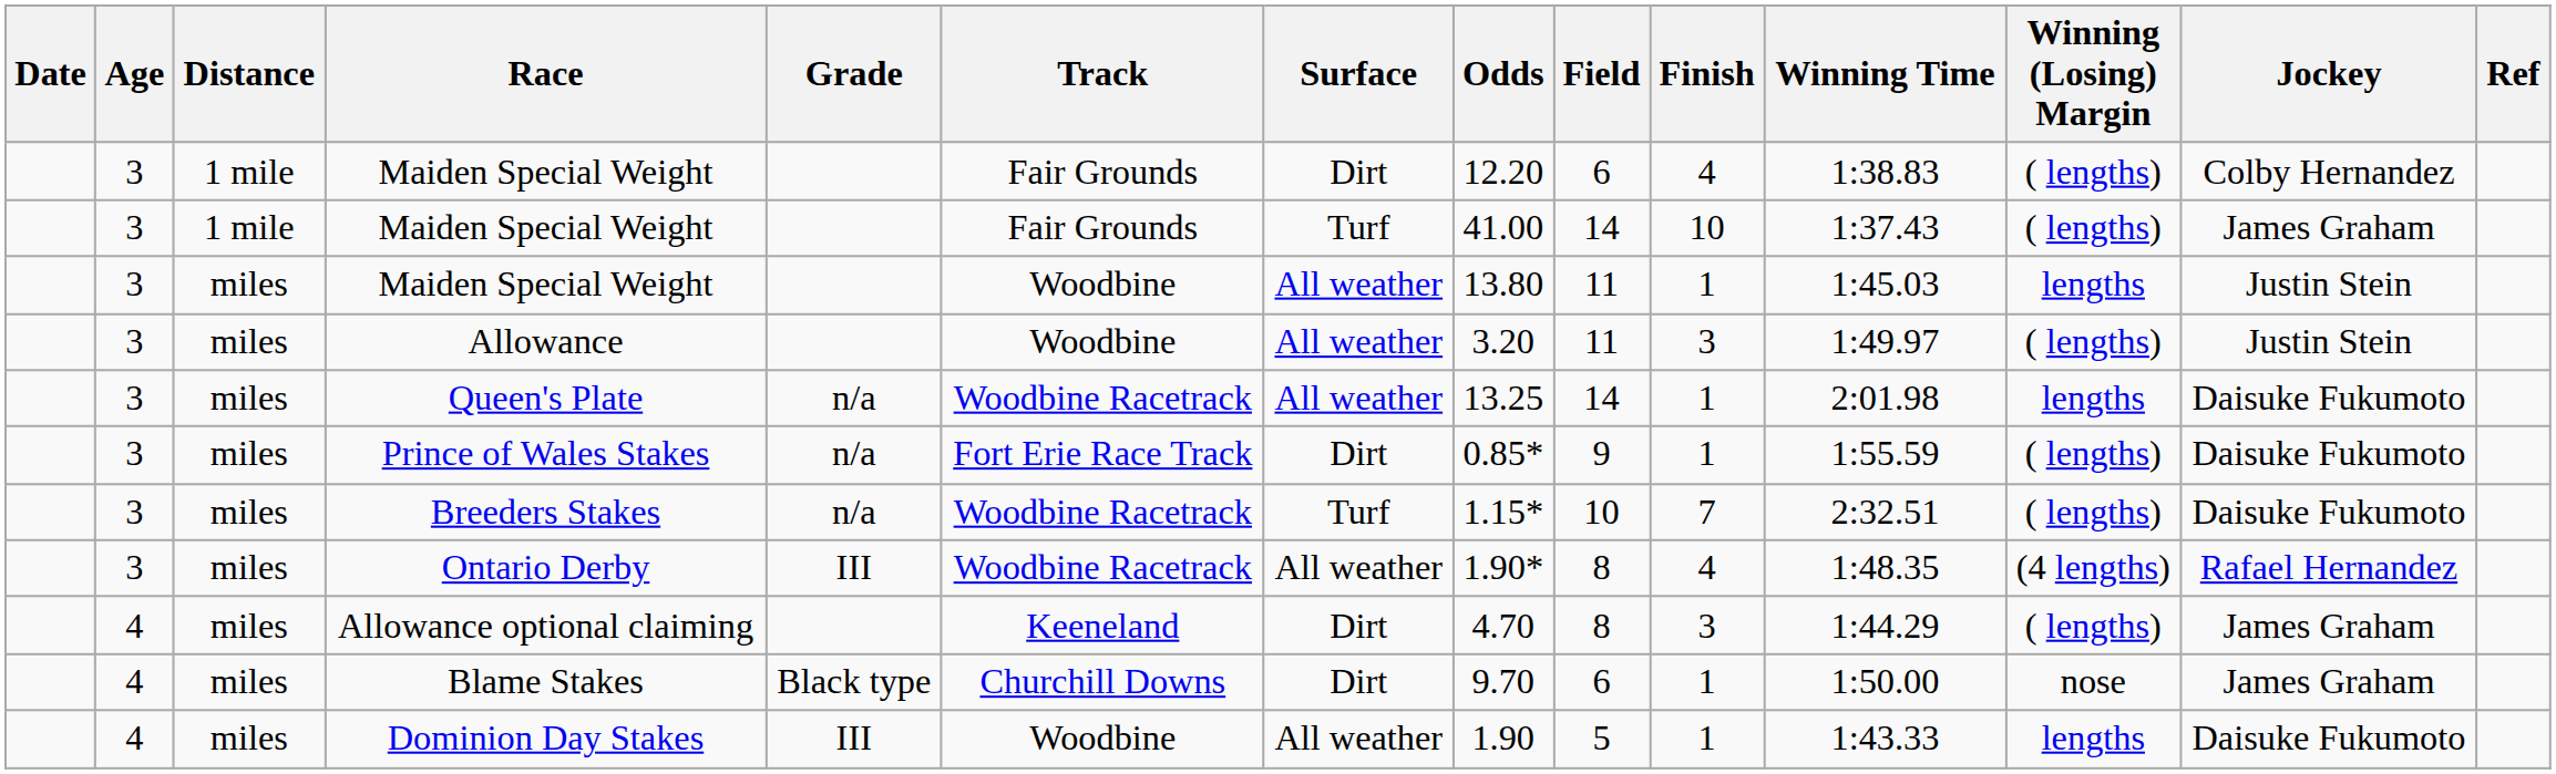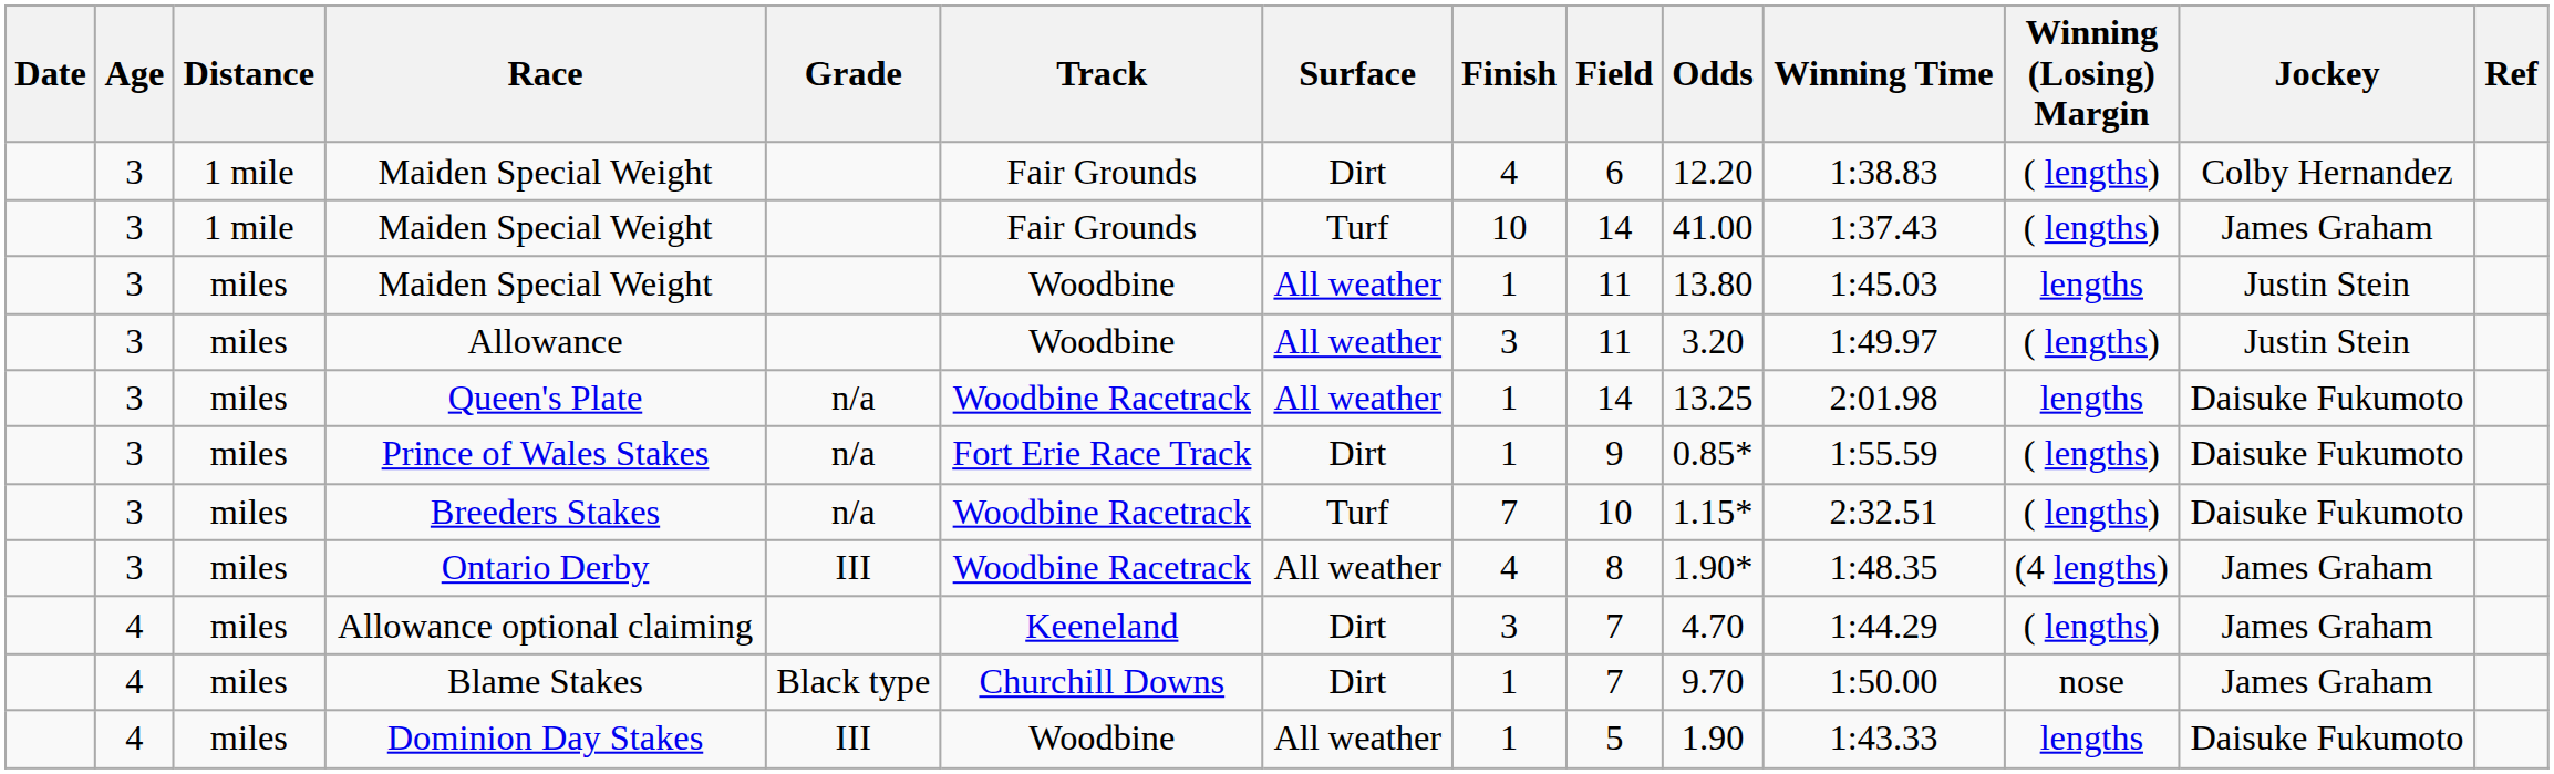 <table class = "wikitable sortable" style="text-align:center; width:90%">
 <tr>
 <th scope="col">Date</th>
 <th scope="col">Age</th>
 <th scope="col">Distance</th>
 <th scope="col">Race</th>
 <th scope="col">Grade</th>
 <th scope="col">Track</th>
 <th scope="col">Surface</th>
+<th scope="col">Finish</th>
+<th scope="col">Field</th>
 <th scope="col">Odds</th>
-<th scope="col">Field</th>
-<th scope="col">Finish</th>
 <th scope="col">Winning Time</th>
 <th scope="col">Winning<br>(Losing)<br>Margin</th>
 <th scope="col">Jockey</th>
 <th scope="col" class="unsortable">Ref</th>
 </tr>
 <tr>
 <td></td>
 <td>3</td>
 <td> 1 mile</td>
 <td>Maiden Special Weight</td>
 <td></td>
 <td>Fair Grounds</td>
 <td>Dirt</td>
+<td>4</td>
+<td>6</td>
 <td>12.20</td>
-<td>6</td>
-<td>4</td>
 <td>1:38.83</td>
 <td>( <a href='#'>lengths</a>)</td>
 <td>Colby Hernandez</td>
 <td></td>
 </tr>
 <tr>
 <td></td>
 <td>3</td>
 <td> 1 mile</td>
 <td>Maiden Special Weight</td>
 <td></td>
 <td>Fair Grounds</td>
 <td>Turf</td>
+<td>10</td>
+<td>14</td>
 <td>41.00</td>
-<td>14</td>
-<td>10</td>
 <td>1:37.43</td>
 <td>( <a href='#'>lengths</a>)</td>
 <td>James Graham</td>
 <td></td>
 </tr>
 <tr>
 <td></td>
 <td>3</td>
 <td>  miles</td>
 <td>Maiden Special Weight</td>
 <td></td>
 <td>Woodbine</td>
 <td><a href='#'>All weather</a></td>
+<td>1</td>
+<td>11</td>
 <td>13.80</td>
-<td>11</td>
-<td>1</td>
 <td>1:45.03</td>
 <td> <a href='#'>lengths</a></td>
 <td>Justin Stein</td>
 <td></td>
 </tr>
 <tr>
 <td></td>
 <td>3</td>
 <td>  miles</td>
 <td>Allowance</td>
 <td></td>
 <td>Woodbine</td>
 <td><a href='#'>All weather</a></td>
+<td>3</td>
+<td>11</td>
 <td>3.20</td>
-<td>11</td>
-<td>3</td>
 <td>1:49.97</td>
 <td>( <a href='#'>lengths</a>)</td>
 <td>Justin Stein</td>
 <td></td>
 </tr>
 <tr>
 <td></td>
 <td>3</td>
 <td>  miles</td>
 <td><a href='#'>Queen's Plate</a></td>
 <td>n/a</td>
 <td><a href='#'>Woodbine Racetrack</a></td>
 <td><a href='#'>All weather</a></td>
+<td>1</td>
+<td>14</td>
 <td>13.25</td>
-<td>14</td>
-<td>1</td>
 <td>2:01.98</td>
 <td> <a href='#'>lengths</a></td>
 <td>Daisuke Fukumoto</td>
 <td></td>
 </tr>
 <tr>
 <td></td>
 <td>3</td>
 <td>  miles</td>
 <td><a href='#'>Prince of Wales Stakes</a></td>
 <td>n/a</td>
 <td><a href='#'>Fort Erie Race Track</a></td>
 <td>Dirt</td>
+<td>1</td>
+<td>9</td>
 <td>0.85*</td>
-<td>9</td>
-<td>1</td>
 <td>1:55.59</td>
 <td>( <a href='#'>lengths</a>)</td>
 <td>Daisuke Fukumoto</td>
 <td></td>
 </tr>
 <tr>
 <td></td>
 <td>3</td>
 <td>  miles</td>
 <td><a href='#'>Breeders Stakes</a></td>
 <td>n/a</td>
 <td><a href='#'>Woodbine Racetrack</a></td>
 <td>Turf</td>
+<td>7</td>
+<td>10</td>
 <td>1.15*</td>
-<td>10</td>
-<td>7</td>
 <td>2:32.51</td>
 <td>( <a href='#'>lengths</a>)</td>
 <td>Daisuke Fukumoto</td>
 <td></td>
 </tr>
 <tr>
 <td></td>
 <td>3</td>
 <td>  miles</td>
 <td><a href='#'>Ontario Derby</a></td>
 <td>III</td>
 <td><a href='#'>Woodbine Racetrack</a></td>
 <td>All weather</td>
+<td>4</td>
+<td>8</td>
 <td>1.90*</td>
-<td>8</td>
-<td>4</td>
 <td>1:48.35</td>
 <td>(4 <a href='#'>lengths</a>)</td>
-<td><a href='#'>Rafael Hernandez</a></td>
+<td>James Graham</td>
 <td></td>
 </tr>
 <tr>
 <td></td>
 <td>4</td>
 <td>  miles</td>
 <td>Allowance optional claiming</td>
 <td></td>
 <td><a href='#'>Keeneland</a></td>
 <td>Dirt</td>
+<td>3</td>
+<td>7</td>
 <td>4.70</td>
-<td>8</td>
-<td>3</td>
 <td>1:44.29</td>
 <td>( <a href='#'>lengths</a>)</td>
 <td>James Graham</td>
 <td></td>
 </tr>
 <tr>
 <td></td>
 <td>4</td>
 <td>  miles</td>
 <td>Blame Stakes</td>
 <td>Black type</td>
 <td><a href='#'>Churchill Downs</a></td>
 <td>Dirt</td>
+<td>1</td>
+<td>7</td>
 <td>9.70</td>
-<td>6</td>
-<td>1</td>
 <td>1:50.00</td>
 <td>nose</td>
 <td>James Graham</td>
 <td></td>
 </tr>
 <tr>
 <td></td>
 <td>4</td>
 <td>  miles</td>
 <td><a href='#'>Dominion Day Stakes</a></td>
 <td>III</td>
 <td>Woodbine</td>
 <td>All weather</td>
+<td>1</td>
+<td>5</td>
 <td>1.90</td>
-<td>5</td>
-<td>1</td>
 <td>1:43.33</td>
 <td> <a href='#'>lengths</a></td>
 <td>Daisuke Fukumoto</td>
 <td></td>
 </tr>
 </table>
